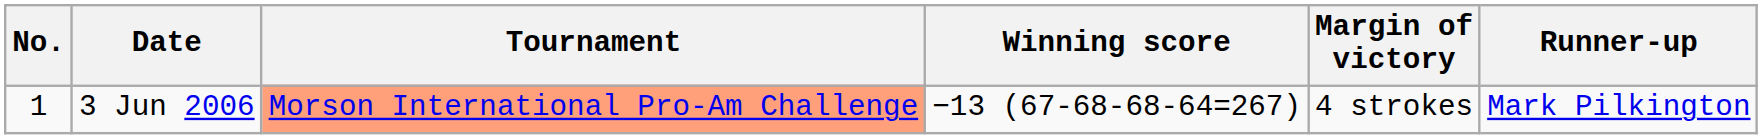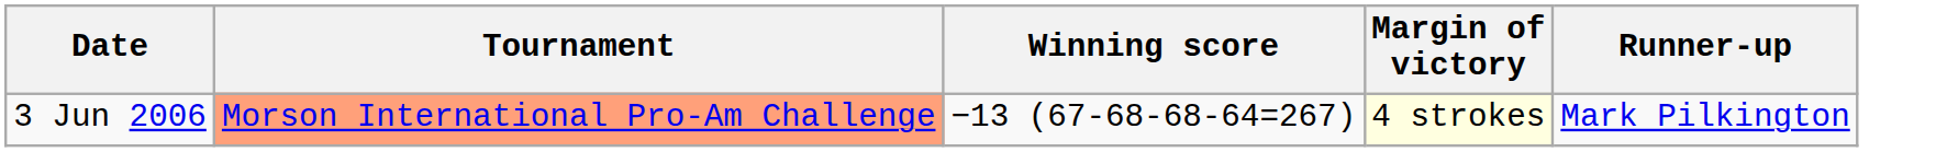 <table class="wikitable" style="font-size:95%;">
 <tr>
-<th>No.</th>
 <th>Date</th>
 <th>Tournament</th>
 <th>Winning score</th>
 <th>Margin of<br>victory</th>
 <th>Runner-up</th>
 </tr>
 <tr>
-<td align=center>1</td>
 <td align=right>3 Jun <a href='#'>2006</a></td>
 <td style="background: lightsalmon;"><a href='#'>Morson International Pro-Am Challenge</a></td>
 <td>−13 (67-68-68-64=267)</td>
-<td>4 strokes</td>
+<td style="background: lightyellow;">4 strokes</td>
 <td> <a href='#'>Mark Pilkington</a></td>
 </tr>
 </table>
